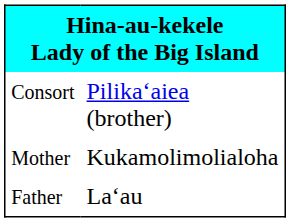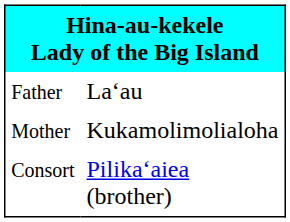 <table tableborder="2" cellpadding="4" style="float:right; margin:5px 0 1em 1em; border:1px solid black; border-collapse:collapse; border-width:1px 1px 1px 1px; background:white; color:black;" width="15%">
 <tr valign="top" style="background:#00FFFF;">
 <th colspan="2"><strong>Hina-au-kekele</strong><br>Lady of the Big Island</th>
+</tr>
+<tr valign="top">
+<td><small>Father</small></td>
+<td>Laʻau</td>
+</tr>
+<tr valign="top">
+<td><small>Mother</small></td>
+<td>Kukamolimolialoha</td>
 </tr>
 <tr valign="top">
 <td><small>Consort</small></td>
 <td><a href='#'>Pilikaʻaiea</a> (brother)</td>
 </tr>
 <tr valign="top">
-<td><small>Mother</small></td>
-<td>Kukamolimolialoha</td>
-</tr>
-<tr valign="top">
-<td><small>Father</small></td>
-<td>Laʻau</td>
-</tr>
-<tr valign="top">
 </tr>
 </table>
